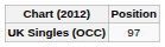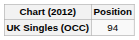 <table class="wikitable plainrowheaders" style="text-align:center">
 <tr>
 <th scope="col">Chart (2012)</th>
 <th scope="col">Position</th>
 </tr>
 <tr>
 <th scope="row">UK Singles (OCC)</th>
-<td>97</td>
+<td>94</td>
 </tr>
 </table>
